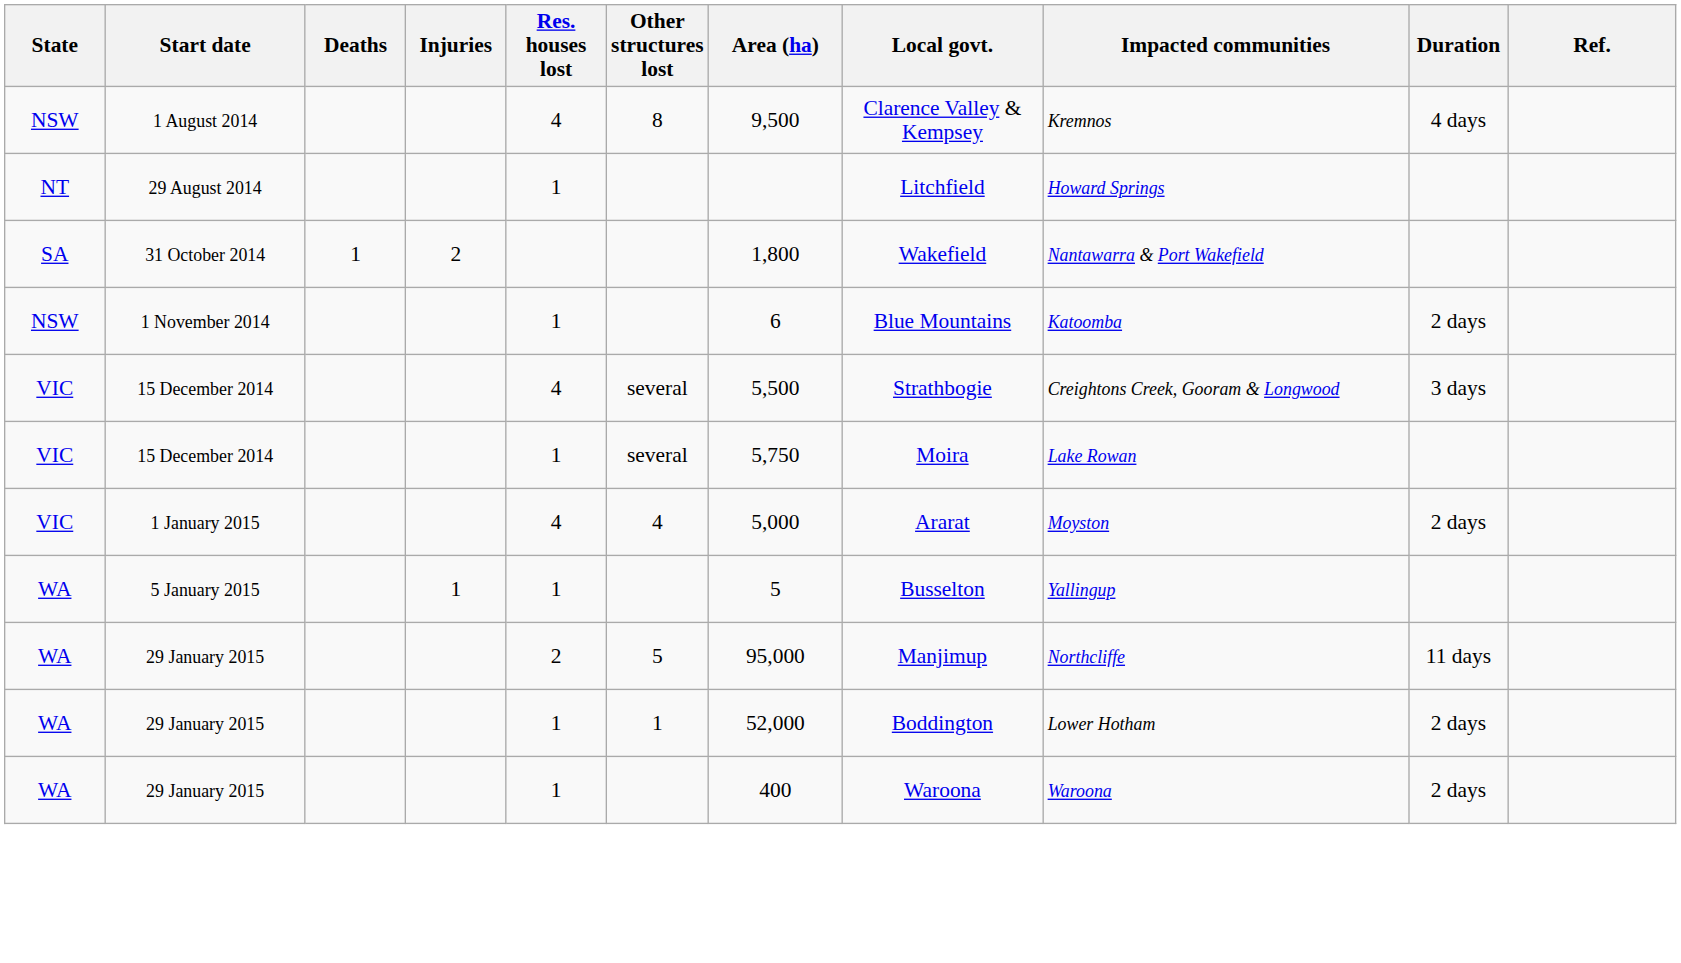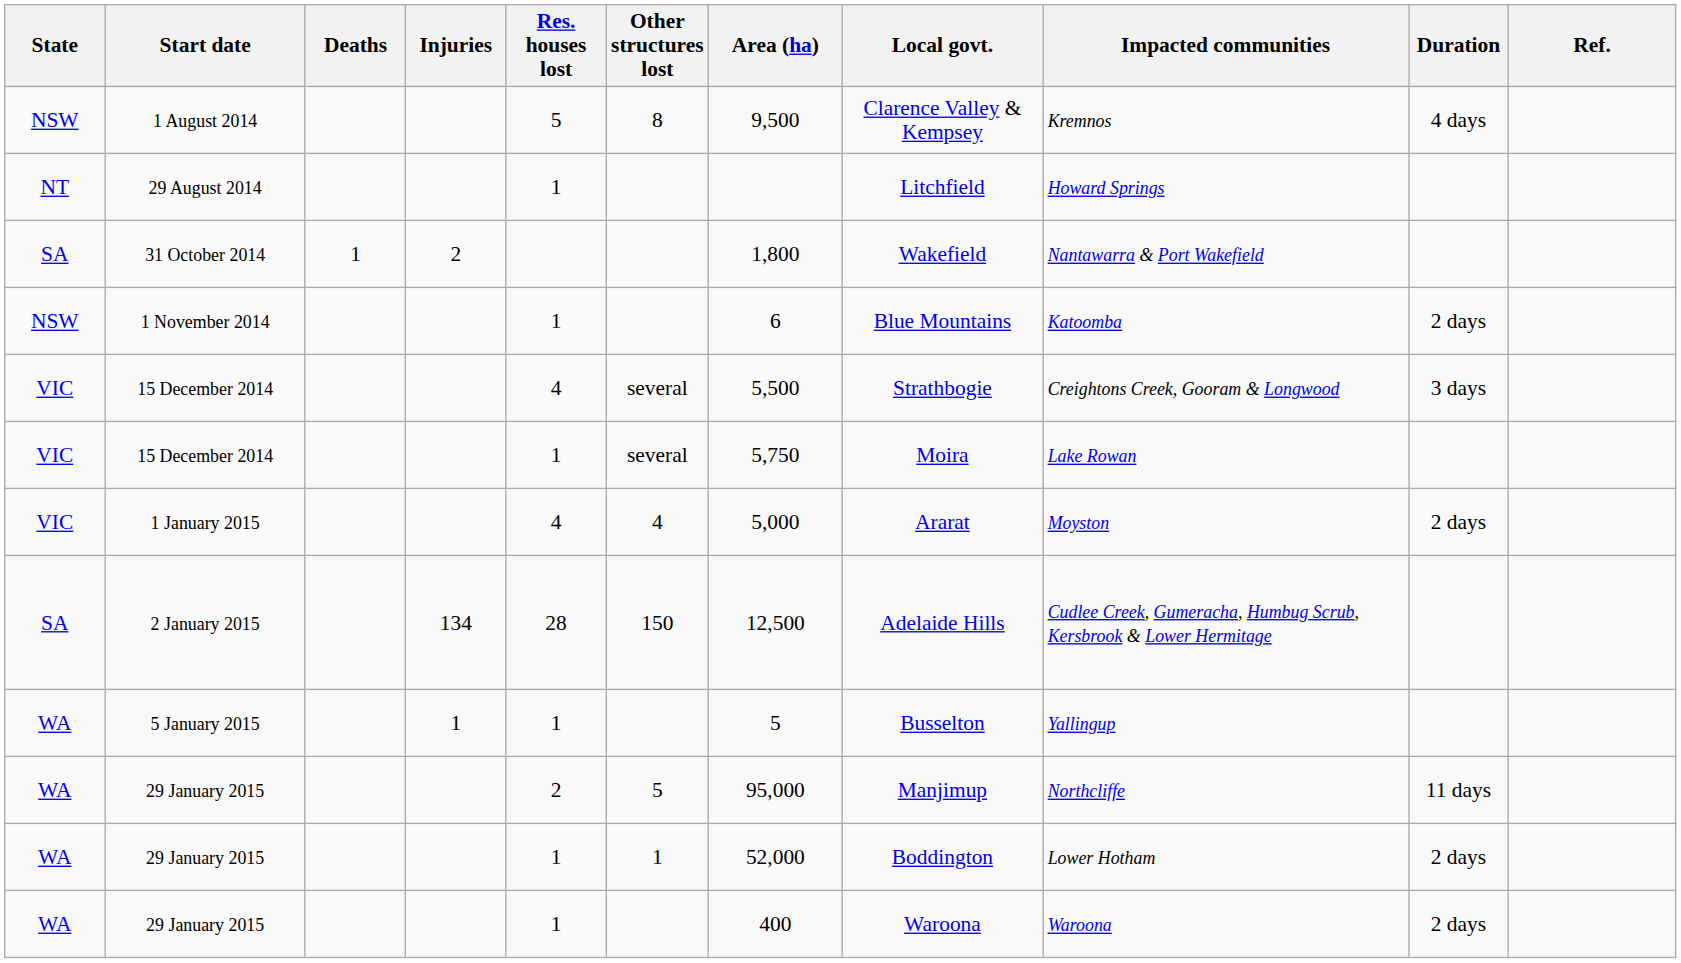 <table class="wikitable sortable">
 <tr>
 <th scope="col"  style="width:6%; text-align:center;">State</th>
 <th scope="col"  style="width:12%; text-align:center;">Start date</th>
 <th scope="col"  style="width:6%; text-align:center;">Deaths</th>
 <th scope="col"  style="width:6%; text-align:center;">Injuries</th>
 <th scope="col"  style="width:6%; text-align:center;"><a href='#'>Res.</a> houses lost</th>
 <th scope="col"  style="width:6%; text-align:center;">Other structures lost</th>
 <th scope="col"  style="width:8%; text-align:center;">Area (<a href='#'>ha</a>)</th>
 <th scope="col"  style="width:12%; text-align:center;" class="unsortable">Local govt.</th>
 <th scope="col" style="text-align:center;" class="unsortable">Impacted communities</th>
 <th scope="col"  style="width:6%; text-align:center;" class="unsortable">Duration</th>
 <th scope="col"  style="width:10%; text-align:center;" class="unsortable">Ref.</th>
 </tr>
 <tr style="height: 50px;">
 <td style="text-align:center;"><a href='#'>NSW</a></td>
 <td style="text-align:center;"><small>1 August 2014</small></td>
 <td style="text-align:center;"></td>
 <td style="text-align:center;"></td>
-<td style="text-align:center;">4</td>
+<td style="text-align:center;">5</td>
 <td style="text-align:center;">8</td>
 <td style="text-align:center;">9,500</td>
 <td style="text-align:center;"><a href='#'>Clarence Valley</a> & <a href='#'>Kempsey</a></td>
 <td><small><em>Kremnos</em></small></td>
 <td style="text-align:center;">4 days</td>
 <td style="text-align:center;"></td>
 </tr>
 <tr style="height: 50px;">
 <td style="text-align:center;"><a href='#'>NT</a></td>
 <td style="text-align:center;"><small>29 August 2014</small></td>
 <td style="text-align:center;"></td>
 <td style="text-align:center;"></td>
 <td style="text-align:center;">1</td>
 <td style="text-align:center;"></td>
 <td style="text-align:center;"></td>
 <td style="text-align:center;"><a href='#'>Litchfield</a></td>
 <td><small><em><a href='#'>Howard Springs</a></em></small></td>
 <td style="text-align:center;"></td>
 <td style="text-align:center;"></td>
 </tr>
 <tr style="height: 50px;">
 <td style="text-align:center;"><a href='#'>SA</a></td>
 <td style="text-align:center;"><small>31 October 2014</small></td>
 <td style="text-align:center;">1</td>
 <td style="text-align:center;">2</td>
 <td style="text-align:center;"></td>
 <td style="text-align:center;"></td>
 <td style="text-align:center;">1,800</td>
 <td style="text-align:center;"><a href='#'>Wakefield</a></td>
 <td><small><em><a href='#'>Nantawarra</a> & <a href='#'>Port Wakefield</a></em></small></td>
 <td style="text-align:center;"></td>
 <td style="text-align:center;"></td>
 </tr>
 <tr style="height: 50px;">
 <td style="text-align:center;"><a href='#'>NSW</a></td>
 <td style="text-align:center;"><small>1 November 2014</small></td>
 <td style="text-align:center;"></td>
 <td style="text-align:center;"></td>
 <td style="text-align:center;">1</td>
 <td style="text-align:center;"></td>
 <td style="text-align:center;">6</td>
 <td style="text-align:center;"><a href='#'>Blue Mountains</a></td>
 <td><small><em><a href='#'>Katoomba</a></em></small></td>
 <td style="text-align:center;">2 days</td>
 <td style="text-align:center;"></td>
 </tr>
 <tr style="height: 50px;">
 <td style="text-align:center;"><a href='#'>VIC</a></td>
 <td style="text-align:center;"><small>15 December 2014</small></td>
 <td style="text-align:center;"></td>
 <td style="text-align:center;"></td>
 <td style="text-align:center;">4</td>
 <td style="text-align:center;">several</td>
 <td style="text-align:center;">5,500</td>
 <td style="text-align:center;"><a href='#'>Strathbogie</a></td>
 <td><small><em>Creightons Creek, Gooram & <a href='#'>Longwood</a></em></small></td>
 <td style="text-align:center;">3 days</td>
 <td style="text-align:center;"></td>
 </tr>
 <tr style="height: 50px;">
 <td style="text-align:center;"><a href='#'>VIC</a></td>
 <td style="text-align:center;"><small>15 December 2014</small></td>
 <td style="text-align:center;"></td>
 <td style="text-align:center;"></td>
 <td style="text-align:center;">1</td>
 <td style="text-align:center;">several</td>
 <td style="text-align:center;">5,750</td>
 <td style="text-align:center;"><a href='#'>Moira</a></td>
 <td><small><em><a href='#'>Lake Rowan</a></em></small></td>
 <td style="text-align:center;"></td>
 <td style="text-align:center;"></td>
 </tr>
 <tr style="height: 50px;">
 <td style="text-align:center;"><a href='#'>VIC</a></td>
 <td style="text-align:center;"><small>1 January 2015</small></td>
 <td style="text-align:center;"></td>
 <td style="text-align:center;"></td>
 <td style="text-align:center;">4</td>
 <td style="text-align:center;">4</td>
 <td style="text-align:center;">5,000</td>
 <td style="text-align:center;"><a href='#'>Ararat</a></td>
 <td><small><em><a href='#'>Moyston</a></em></small></td>
 <td style="text-align:center;">2 days</td>
 <td style="text-align:center;"></td>
 </tr>
+<tr style="height: 100px;">
+<td style="text-align:center;"><a href='#'>SA</a></td>
+<td style="text-align:center;"><small>2 January 2015</small></td>
+<td style="text-align:center;"></td>
+<td style="text-align:center;">134</td>
+<td style="text-align:center;">28</td>
+<td style="text-align:center;">150</td>
+<td style="text-align:center;">12,500</td>
+<td style="text-align:center;"><a href='#'>Adelaide Hills</a></td>
+<td><small><em><a href='#'>Cudlee Creek</a>, <a href='#'>Gumeracha</a>, <a href='#'>Humbug Scrub</a>, <a href='#'>Kersbrook</a> & <a href='#'>Lower Hermitage</a></em></small></td>
+<td style="text-align:center;"></td>
+<td style="text-align:center;"></td>
+</tr>
 <tr style="height: 50px;">
 <td style="text-align:center;"><a href='#'>WA</a></td>
 <td style="text-align:center;"><small>5 January 2015</small></td>
 <td style="text-align:center;"></td>
 <td style="text-align:center;">1</td>
 <td style="text-align:center;">1</td>
 <td style="text-align:center;"></td>
 <td style="text-align:center;">5</td>
 <td style="text-align:center;"><a href='#'>Busselton</a></td>
 <td><small><em><a href='#'>Yallingup</a></em></small></td>
 <td style="text-align:center;"></td>
 <td style="text-align:center;"></td>
 </tr>
 <tr style="height: 50px;">
 <td style="text-align:center;"><a href='#'>WA</a></td>
 <td style="text-align:center;"><small>29 January 2015</small></td>
 <td style="text-align:center;"></td>
 <td style="text-align:center;"></td>
 <td style="text-align:center;">2</td>
 <td style="text-align:center;">5</td>
 <td style="text-align:center;">95,000</td>
 <td style="text-align:center;"><a href='#'>Manjimup</a></td>
 <td><small><em><a href='#'>Northcliffe</a></em></small></td>
 <td style="text-align:center;">11 days</td>
 <td style="text-align:center;"></td>
 </tr>
 <tr style="height: 50px;">
 <td style="text-align:center;"><a href='#'>WA</a></td>
 <td style="text-align:center;"><small>29 January 2015</small></td>
 <td style="text-align:center;"></td>
 <td style="text-align:center;"></td>
 <td style="text-align:center;">1</td>
 <td style="text-align:center;">1</td>
 <td style="text-align:center;">52,000</td>
 <td style="text-align:center;"><a href='#'>Boddington</a></td>
 <td><small><em>Lower Hotham</em></small></td>
 <td style="text-align:center;">2 days</td>
 <td style="text-align:center;"></td>
 </tr>
 <tr style="height: 50px;">
 <td style="text-align:center;"><a href='#'>WA</a></td>
 <td style="text-align:center;"><small>29 January 2015</small></td>
 <td style="text-align:center;"></td>
 <td style="text-align:center;"></td>
 <td style="text-align:center;">1</td>
 <td style="text-align:center;"></td>
 <td style="text-align:center;">400</td>
 <td style="text-align:center;"><a href='#'>Waroona</a></td>
 <td><small><em><a href='#'>Waroona</a></em></small></td>
 <td style="text-align:center;">2 days</td>
 <td style="text-align:center;"></td>
 </tr>
 </table>
